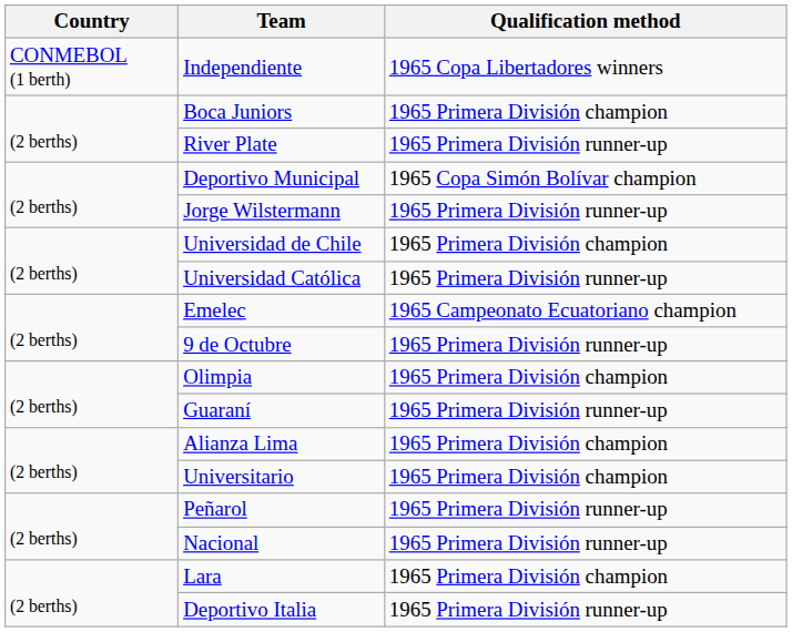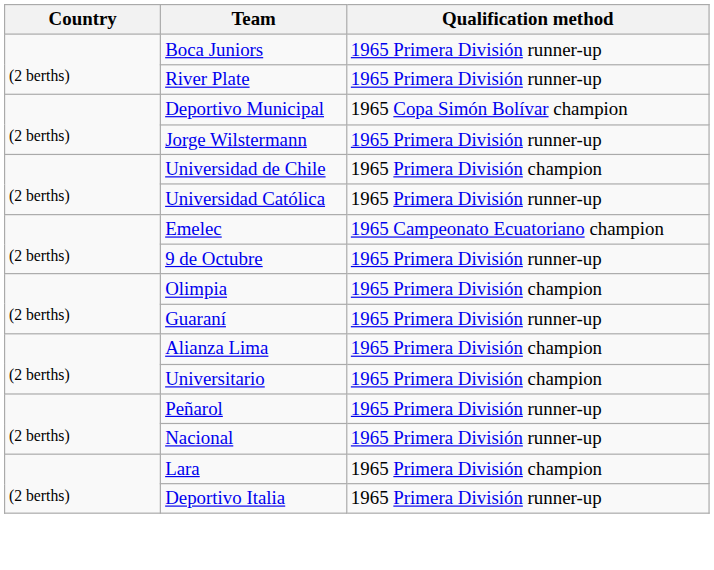 <table class="wikitable">
 <tr>
 <th width=125>Country</th>
 <th width=150>Team</th>
 <th width=300>Qualification method</th>
 </tr>
 <tr>
-<td><a href='#'>CONMEBOL</a><br><small>(1 berth)</small></td>
-<td><a href='#'>Independiente</a></td>
-<td><a href='#'>1965 Copa Libertadores</a> winners</td>
-</tr>
-<tr>
 <td rowspan="2"><br><small>(2 berths)</small></td>
 <td><a href='#'>Boca Juniors</a></td>
-<td><a href='#'>1965 Primera División</a> champion</td>
+<td><a href='#'>1965 Primera División</a> runner-up</td>
 </tr>
 <tr>
 <td><a href='#'>River Plate</a></td>
 <td><a href='#'>1965 Primera División</a> runner-up</td>
 </tr>
 <tr>
 <td rowspan="2"><br><small>(2 berths)</small></td>
 <td><a href='#'>Deportivo Municipal</a></td>
 <td>1965 <a href='#'>Copa Simón Bolívar</a> champion</td>
 </tr>
 <tr>
 <td><a href='#'>Jorge Wilstermann</a></td>
 <td><a href='#'>1965 Primera División</a> runner-up</td>
 </tr>
 <tr>
 <td rowspan="2"><br><small>(2 berths)</small></td>
 <td><a href='#'>Universidad de Chile</a></td>
 <td>1965 <a href='#'>Primera División</a> champion</td>
 </tr>
 <tr>
 <td><a href='#'>Universidad Católica</a></td>
 <td>1965 <a href='#'>Primera División</a> runner-up</td>
 </tr>
 <tr>
 <td rowspan="2"><br><small>(2 berths)</small></td>
 <td><a href='#'>Emelec</a></td>
 <td><a href='#'>1965 Campeonato Ecuatoriano</a> champion</td>
 </tr>
 <tr>
 <td><a href='#'>9 de Octubre</a></td>
 <td><a href='#'>1965 Primera División</a> runner-up</td>
 </tr>
 <tr>
 <td rowspan="2"><br><small>(2 berths)</small></td>
 <td><a href='#'>Olimpia</a></td>
 <td><a href='#'>1965 Primera División</a> champion</td>
 </tr>
 <tr>
 <td><a href='#'>Guaraní</a></td>
 <td><a href='#'>1965 Primera División</a> runner-up</td>
 </tr>
 <tr>
 <td rowspan="2"><br><small>(2 berths)</small></td>
 <td><a href='#'>Alianza Lima</a></td>
 <td><a href='#'>1965 Primera División</a> champion</td>
 </tr>
 <tr>
 <td><a href='#'>Universitario</a></td>
 <td><a href='#'>1965 Primera División</a> champion</td>
 </tr>
 <tr>
 <td rowspan="2"><br><small>(2 berths)</small></td>
 <td><a href='#'>Peñarol</a></td>
 <td><a href='#'>1965 Primera División</a> runner-up</td>
 </tr>
 <tr>
 <td><a href='#'>Nacional</a></td>
 <td><a href='#'>1965 Primera División</a> runner-up</td>
 </tr>
 <tr>
 <td rowspan="2"><br><small>(2 berths)</small></td>
 <td><a href='#'>Lara</a></td>
 <td>1965 <a href='#'>Primera División</a> champion</td>
 </tr>
 <tr>
 <td><a href='#'>Deportivo Italia</a></td>
 <td>1965 <a href='#'>Primera División</a> runner-up</td>
 </tr>
 </table>
